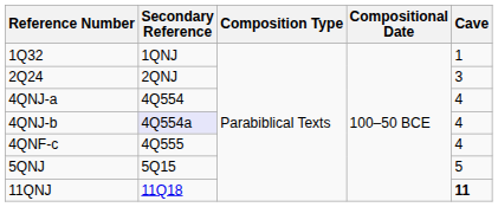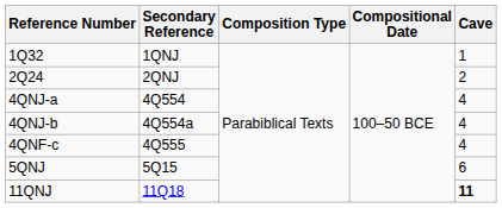 <table class="wikitable">
 <tr>
 <th>Reference Number</th>
 <th>Secondary<br>Reference</th>
 <th>Composition Type</th>
 <th>Compositional<br>Date</th>
 <th>Cave</th>
 </tr>
 <tr>
 <td>1Q32</td>
 <td>1QNJ</td>
 <td rowspan="7">Parabiblical Texts</td>
 <td rowspan="7">100–50 BCE</td>
 <td>1</td>
 </tr>
 <tr>
 <td>2Q24</td>
 <td>2QNJ</td>
-<td>3</td>
+<td>2</td>
 </tr>
 <tr>
 <td>4QNJ-a</td>
 <td>4Q554</td>
 <td>4</td>
 </tr>
 <tr>
 <td>4QNJ-b</td>
-<td style="background: lavender;">4Q554a</td>
+<td>4Q554a</td>
 <td>4</td>
 </tr>
 <tr>
 <td>4QNF-c</td>
 <td>4Q555</td>
 <td>4</td>
 </tr>
 <tr>
 <td>5QNJ</td>
 <td>5Q15</td>
-<td>5</td>
+<td>6</td>
 </tr>
 <tr>
 <td>11QNJ</td>
 <td><a href='#'>11Q18</a></td>
 <td><strong>11</strong></td>
 </tr>
 </table>
